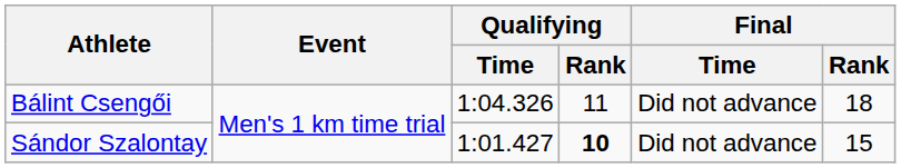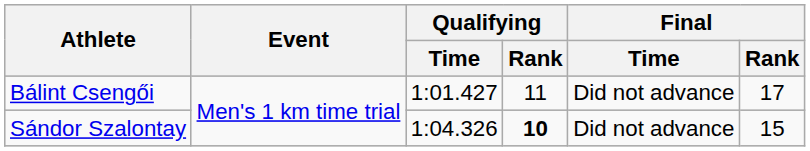 <table class="wikitable" style="font-size:90%">
 <tr>
 <th rowspan=2>Athlete</th>
 <th rowspan=2>Event</th>
 <th colspan=2>Qualifying</th>
 <th colspan=2>Final</th>
 </tr>
 <tr>
 <th>Time</th>
 <th>Rank</th>
 <th>Time</th>
 <th>Rank</th>
 </tr>
 <tr align=center>
 <td align=left><a href='#'>Bálint Csengői</a></td>
 <td align=left rowspan=2><a href='#'>Men's 1 km time trial</a></td>
-<td>1:04.326</td>
+<td>1:01.427</td>
 <td>11</td>
 <td>Did not advance</td>
-<td>18</td>
+<td>17</td>
 </tr>
 <tr align=center>
 <td align=left><a href='#'>Sándor Szalontay</a></td>
-<td>1:01.427</td>
+<td>1:04.326</td>
 <td><strong>10</strong></td>
 <td>Did not advance</td>
 <td>15</td>
 </tr>
 </table>
